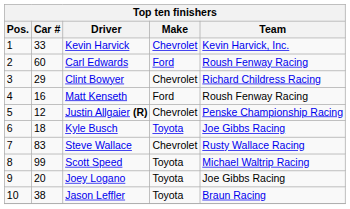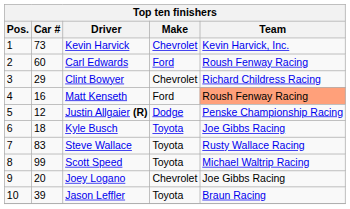 <table class="wikitable" style="font-size: 90%;">
 <tr>
 <th colspan=9>Top ten finishers</th>
 </tr>
 <tr>
 <th>Pos.</th>
 <th>Car #</th>
 <th>Driver</th>
 <th>Make</th>
 <th>Team</th>
 </tr>
 <tr>
 <td>1</td>
-<td>33</td>
+<td>73</td>
 <td><a href='#'>Kevin Harvick</a></td>
 <td><a href='#'>Chevrolet</a></td>
 <td><a href='#'>Kevin Harvick, Inc.</a></td>
 </tr>
 <tr>
 <td>2</td>
 <td>60</td>
 <td><a href='#'>Carl Edwards</a></td>
 <td><a href='#'>Ford</a></td>
 <td><a href='#'>Roush Fenway Racing</a></td>
 </tr>
 <tr>
 <td>3</td>
 <td>29</td>
 <td><a href='#'>Clint Bowyer</a></td>
 <td>Chevrolet</td>
 <td><a href='#'>Richard Childress Racing</a></td>
 </tr>
 <tr>
 <td>4</td>
 <td>16</td>
 <td><a href='#'>Matt Kenseth</a></td>
 <td>Ford</td>
-<td>Roush Fenway Racing</td>
+<td style="background: lightsalmon;">Roush Fenway Racing</td>
 </tr>
 <tr>
 <td>5</td>
 <td>12</td>
 <td><a href='#'>Justin Allgaier</a> <strong>(R)</strong></td>
-<td>Chevrolet</td>
+<td><a href='#'>Dodge</a></td>
 <td><a href='#'>Penske Championship Racing</a></td>
 </tr>
 <tr>
 <td>6</td>
 <td>18</td>
 <td><a href='#'>Kyle Busch</a></td>
 <td><a href='#'>Toyota</a></td>
 <td><a href='#'>Joe Gibbs Racing</a></td>
 </tr>
 <tr>
 <td>7</td>
 <td>83</td>
 <td><a href='#'>Steve Wallace</a></td>
-<td>Chevrolet</td>
+<td>Toyota</td>
 <td><a href='#'>Rusty Wallace Racing</a></td>
 </tr>
 <tr>
 <td>8</td>
 <td>99</td>
 <td><a href='#'>Scott Speed</a></td>
 <td>Toyota</td>
 <td><a href='#'>Michael Waltrip Racing</a></td>
 </tr>
 <tr>
 <td>9</td>
 <td>20</td>
 <td><a href='#'>Joey Logano</a></td>
-<td>Toyota</td>
+<td>Chevrolet</td>
 <td>Joe Gibbs Racing</td>
 </tr>
 <tr>
 <td>10</td>
-<td>38</td>
+<td>39</td>
 <td><a href='#'>Jason Leffler</a></td>
 <td>Toyota</td>
 <td><a href='#'>Braun Racing</a></td>
 </tr>
 <tr>
 </tr>
 </table>
